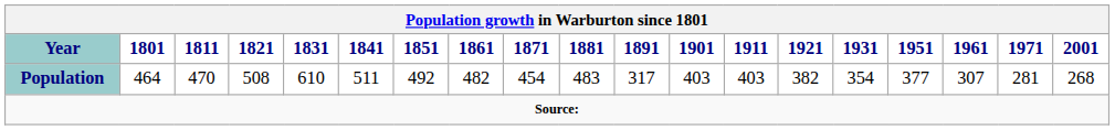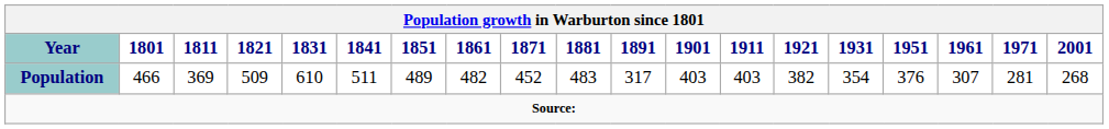 <table class="wikitable" style="font-size:90%;width:70%;border:0px;text-align:center;line-height:120%;">
 <tr>
 <th colspan="19" style="text-align:center;font-size:90%;"><a href='#'>Population growth</a> in Warburton since 1801</th>
 </tr>
 <tr>
 <th style="background: #99CCCC; color: #000080" height="17">Year</th>
 <th style="background: #FFFFFF; color:#000080;">1801</th>
 <th style="background: #FFFFFF; color:#000080;">1811</th>
 <th style="background: #FFFFFF; color:#000080;">1821</th>
 <th style="background: #FFFFFF; color:#000080;">1831</th>
 <th style="background: #FFFFFF; color:#000080;">1841</th>
 <th style="background: #FFFFFF; color:#000080;">1851</th>
 <th style="background: #FFFFFF; color:#000080;">1861</th>
 <th style="background: #FFFFFF; color:#000080;">1871</th>
 <th style="background: #FFFFFF; color:#000080;">1881</th>
 <th style="background: #FFFFFF; color:#000080;">1891</th>
 <th style="background: #FFFFFF; color:#000080;">1901</th>
 <th style="background: #FFFFFF; color:#000080;">1911</th>
 <th style="background: #FFFFFF; color:#000080;">1921</th>
 <th style="background: #FFFFFF; color:#000080;">1931</th>
 <th style="background: #FFFFFF; color:#000080;">1951</th>
 <th style="background: #FFFFFF; color:#000080;">1961</th>
 <th style="background: #FFFFFF; color:#000080;">1971</th>
 <th style="background: #FFFFFF; color:#000080;">2001</th>
 </tr>
 <tr Align="center">
 <th style="background: #99CCCC; color: #000080" height="17">Population</th>
-<td style="background: #FFFFFF; color: black;">464</td>
-<td style="background: #FFFFFF; color: black;">470</td>
-<td style="background: #FFFFFF; color: black;">508</td>
+<td style="background: #FFFFFF; color: black;">466</td>
+<td style="background: #FFFFFF; color: black;">369</td>
+<td style="background: #FFFFFF; color: black;">509</td>
 <td style="background: #FFFFFF; color: black;">610</td>
 <td style="background: #FFFFFF; color: black;">511</td>
-<td style="background: #FFFFFF; color: black;">492</td>
+<td style="background: #FFFFFF; color: black;">489</td>
 <td style="background: #FFFFFF; color: black;">482</td>
-<td style="background: #FFFFFF; color: black;">454</td>
+<td style="background: #FFFFFF; color: black;">452</td>
 <td style="background: #FFFFFF; color: black;">483</td>
 <td style="background: #FFFFFF; color: black;">317</td>
 <td style="background: #FFFFFF; color: black;">403</td>
 <td style="background: #FFFFFF; color: black;">403</td>
 <td style="background: #FFFFFF; color: black;">382</td>
 <td style="background: #FFFFFF; color: black;">354</td>
-<td style="background: #FFFFFF; color: black;">377</td>
+<td style="background: #FFFFFF; color: black;">376</td>
 <td style="background: #FFFFFF; color: black;">307</td>
 <td style="background: #FFFFFF; color: black;">281</td>
 <td style="background: #FFFFFF; color: black;">268</td>
 </tr>
 <tr>
 <td colspan="19" style="text-align:center;font-size:90%;"><small><strong>Source:</strong></small></td>
 </tr>
 </table>
